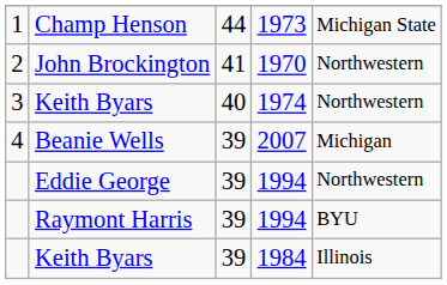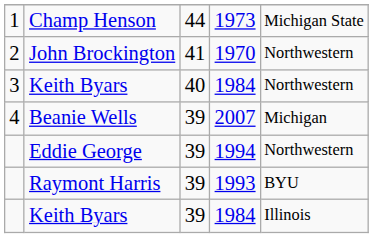 <table class="wikitable">
 <tr>
 </tr>
 <tr>
 <td>1</td>
 <td><a href='#'>Champ Henson</a></td>
 <td>44</td>
 <td><a href='#'>1973</a></td>
 <td style="font-size:80%;">Michigan State</td>
 </tr>
 <tr>
 <td>2</td>
 <td><a href='#'>John Brockington</a></td>
 <td>41</td>
 <td><a href='#'>1970</a></td>
 <td style="font-size:80%;">Northwestern</td>
 </tr>
 <tr>
 <td>3</td>
 <td><a href='#'>Keith Byars</a></td>
 <td>40</td>
-<td><a href='#'>1974</a></td>
+<td><a href='#'>1984</a></td>
 <td style="font-size:80%;">Northwestern</td>
 </tr>
 <tr>
 <td>4</td>
 <td><a href='#'>Beanie Wells</a></td>
 <td>39</td>
 <td><a href='#'>2007</a></td>
 <td style="font-size:80%;">Michigan</td>
 </tr>
 <tr>
 <td></td>
 <td><a href='#'>Eddie George</a></td>
 <td>39</td>
 <td><a href='#'>1994</a></td>
 <td style="font-size:80%;">Northwestern</td>
 </tr>
 <tr>
 <td></td>
 <td><a href='#'>Raymont Harris</a></td>
 <td>39</td>
-<td><a href='#'>1994</a></td>
+<td><a href='#'>1993</a></td>
 <td style="font-size:80%;">BYU</td>
 </tr>
 <tr>
 <td></td>
 <td><a href='#'>Keith Byars</a></td>
 <td>39</td>
 <td><a href='#'>1984</a></td>
 <td style="font-size:80%;">Illinois</td>
 </tr>
 </table>
